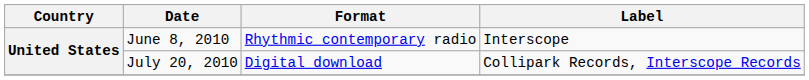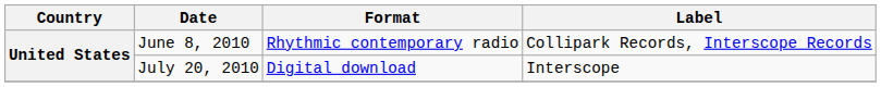 <table class="wikitable plainrowheaders">
 <tr>
 <th scope="col">Country</th>
 <th scope="col">Date</th>
 <th scope="col">Format</th>
 <th scope="col">Label</th>
 </tr>
 <tr>
 <th rowspan="2" scope="row">United States</th>
 <td>June 8, 2010</td>
 <td><a href='#'>Rhythmic contemporary</a> radio</td>
-<td>Interscope</td>
+<td>Collipark Records, <a href='#'>Interscope Records</a></td>
 </tr>
 <tr>
 <td>July 20, 2010</td>
 <td><a href='#'>Digital download</a></td>
-<td>Collipark Records, <a href='#'>Interscope Records</a></td>
+<td>Interscope</td>
 </tr>
 <tr>
 </tr>
 </table>
